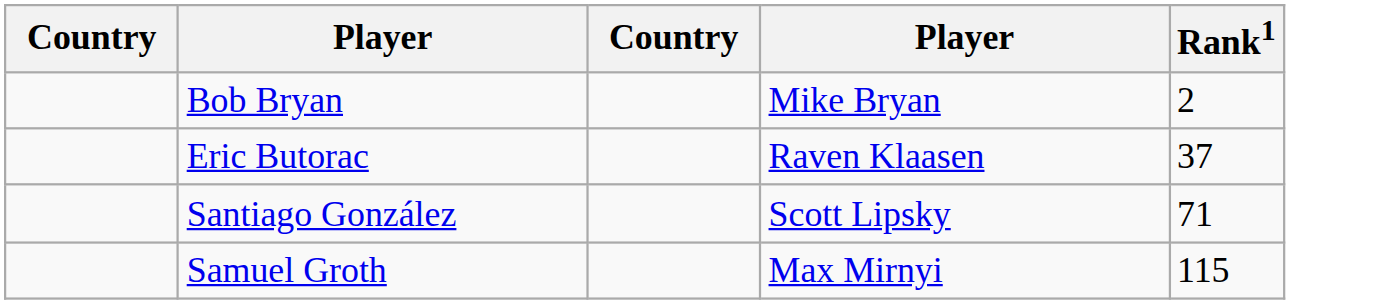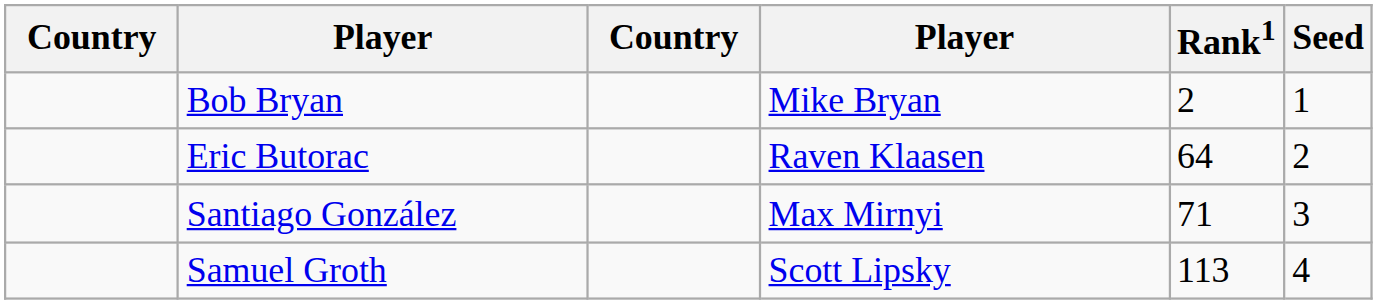 <table class="sortable wikitable">
 <tr>
 <th width="70">Country</th>
 <th width="175">Player</th>
 <th width="70">Country</th>
 <th width="175">Player</th>
 <th>Rank<sup>1</sup></th>
+<th>Seed</th>
 </tr>
 <tr>
 <td></td>
 <td><a href='#'>Bob Bryan</a></td>
 <td></td>
 <td><a href='#'>Mike Bryan</a></td>
 <td>2</td>
+<td>1</td>
 </tr>
 <tr>
 <td></td>
 <td><a href='#'>Eric Butorac</a></td>
 <td></td>
 <td><a href='#'>Raven Klaasen</a></td>
-<td>37</td>
+<td>64</td>
+<td>2</td>
 </tr>
 <tr>
 <td></td>
 <td><a href='#'>Santiago González</a></td>
 <td></td>
-<td><a href='#'>Scott Lipsky</a></td>
+<td><a href='#'>Max Mirnyi</a></td>
 <td>71</td>
+<td>3</td>
 </tr>
 <tr>
 <td></td>
 <td><a href='#'>Samuel Groth</a></td>
 <td></td>
-<td><a href='#'>Max Mirnyi</a></td>
-<td>115</td>
+<td><a href='#'>Scott Lipsky</a></td>
+<td>113</td>
+<td>4</td>
 </tr>
 </table>
